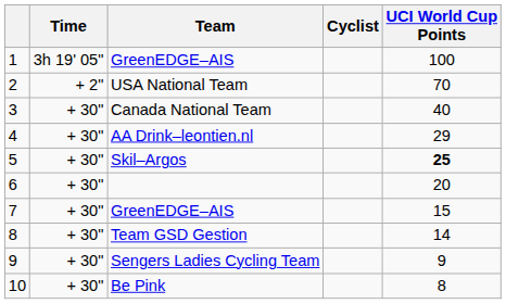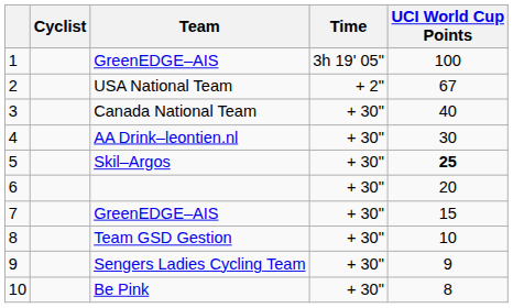 <table class="wikitable">
 <tr style="background:#ccccff;">
 <th></th>
+<th>Cyclist</th>
+<th>Team</th>
 <th>Time</th>
-<th>Team</th>
-<th>Cyclist</th>
 <th><a href='#'>UCI World Cup</a><br>Points</th>
 </tr>
 <tr>
 <td>1</td>
+<td></td>
+<td><a href='#'>GreenEDGE–AIS</a></td>
 <td>3h 19' 05"</td>
-<td><a href='#'>GreenEDGE–AIS</a></td>
-<td></td>
 <td align="center">100</td>
 </tr>
 <tr>
 <td>2</td>
+<td></td>
+<td>USA National Team</td>
 <td align="right">+ 2"</td>
-<td>USA National Team</td>
-<td></td>
-<td align="center">70</td>
+<td align="center">67</td>
 </tr>
 <tr>
 <td>3</td>
+<td></td>
+<td>Canada National Team</td>
 <td align="right">+ 30"</td>
-<td>Canada National Team</td>
-<td></td>
 <td align="center">40</td>
 </tr>
 <tr>
 <td>4</td>
+<td></td>
+<td><a href='#'>AA Drink–leontien.nl</a></td>
 <td align="right">+ 30"</td>
-<td><a href='#'>AA Drink–leontien.nl</a></td>
-<td></td>
-<td align="center">29</td>
+<td align="center">30</td>
 </tr>
 <tr>
 <td>5</td>
+<td></td>
+<td><a href='#'>Skil–Argos</a></td>
 <td align="right">+ 30"</td>
-<td><a href='#'>Skil–Argos</a></td>
-<td></td>
 <td align="center"><strong>25</strong></td>
 </tr>
 <tr>
 <td>6</td>
-<td align="right">+ 30"</td>
 <td></td>
 <td></td>
+<td align="right">+ 30"</td>
 <td align="center">20</td>
 </tr>
 <tr>
 <td>7</td>
+<td></td>
+<td><a href='#'>GreenEDGE–AIS</a></td>
 <td align="right">+ 30"</td>
-<td><a href='#'>GreenEDGE–AIS</a></td>
-<td></td>
 <td align="center">15</td>
 </tr>
 <tr>
 <td>8</td>
+<td></td>
+<td><a href='#'>Team GSD Gestion</a></td>
 <td align="right">+ 30"</td>
-<td><a href='#'>Team GSD Gestion</a></td>
-<td></td>
-<td align="center">14</td>
+<td align="center">10</td>
 </tr>
 <tr>
 <td>9</td>
+<td></td>
+<td><a href='#'>Sengers Ladies Cycling Team</a></td>
 <td align="right">+ 30"</td>
-<td><a href='#'>Sengers Ladies Cycling Team</a></td>
-<td></td>
 <td align="center">9</td>
 </tr>
 <tr>
 <td>10</td>
+<td></td>
+<td><a href='#'>Be Pink</a></td>
 <td align="right">+ 30"</td>
-<td><a href='#'>Be Pink</a></td>
-<td></td>
 <td align="center">8</td>
 </tr>
 </table>
